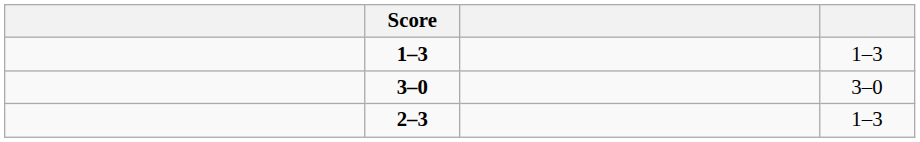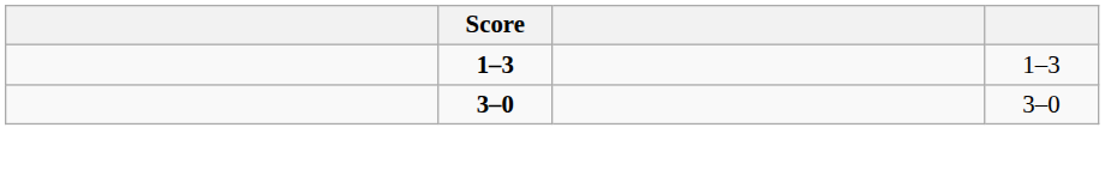 <table class="wikitable" style="text-align: center; ">
 <tr>
 <th align="right" width="270"></th>
 <th width="65">Score</th>
 <th align="left" width="270"></th>
 <th width="65"></th>
 </tr>
 <tr>
 <td align="left"></td>
 <td><strong>1–3</strong></td>
 <td align="left"><strong></strong></td>
 <td>1–3 <strong></strong></td>
 </tr>
 <tr>
 <td align="left"><strong></strong></td>
 <td><strong>3–0</strong></td>
 <td align="left"></td>
 <td>3–0 <strong></strong></td>
 </tr>
-<tr>
-<td align="left"></td>
-<td><strong>2–3</strong></td>
-<td align="left"><strong></strong></td>
-<td>1–3 <strong></strong></td>
-</tr>
 </table>
